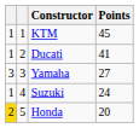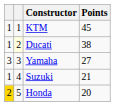 <table class="wikitable" style="font-size: 85%;">
 <tr>
 <th></th>
 <th></th>
 <th>Constructor</th>
 <th>Points</th>
 </tr>
 <tr>
 <td> 1</td>
 <td align=center>1</td>
 <td> <a href='#'>KTM</a></td>
 <td align=left>45</td>
 </tr>
 <tr>
 <td> 1</td>
-<td align=center>2</td>
+<td align=center style="background: lightyellow;">2</td>
 <td> <a href='#'>Ducati</a></td>
-<td align=left>41</td>
+<td align=left>38</td>
 </tr>
 <tr>
 <td> 3</td>
 <td align=center>3</td>
 <td> <a href='#'>Yamaha</a></td>
 <td align=left>27</td>
 </tr>
 <tr>
 <td> 1</td>
 <td align=center>4</td>
 <td> <a href='#'>Suzuki</a></td>
-<td align=left>24</td>
+<td align=left>21</td>
 </tr>
 <tr>
 <td style="background: gold;"> 2</td>
 <td align=center>5</td>
 <td> <a href='#'>Honda</a></td>
 <td align=left>20</td>
 </tr>
 </table>
